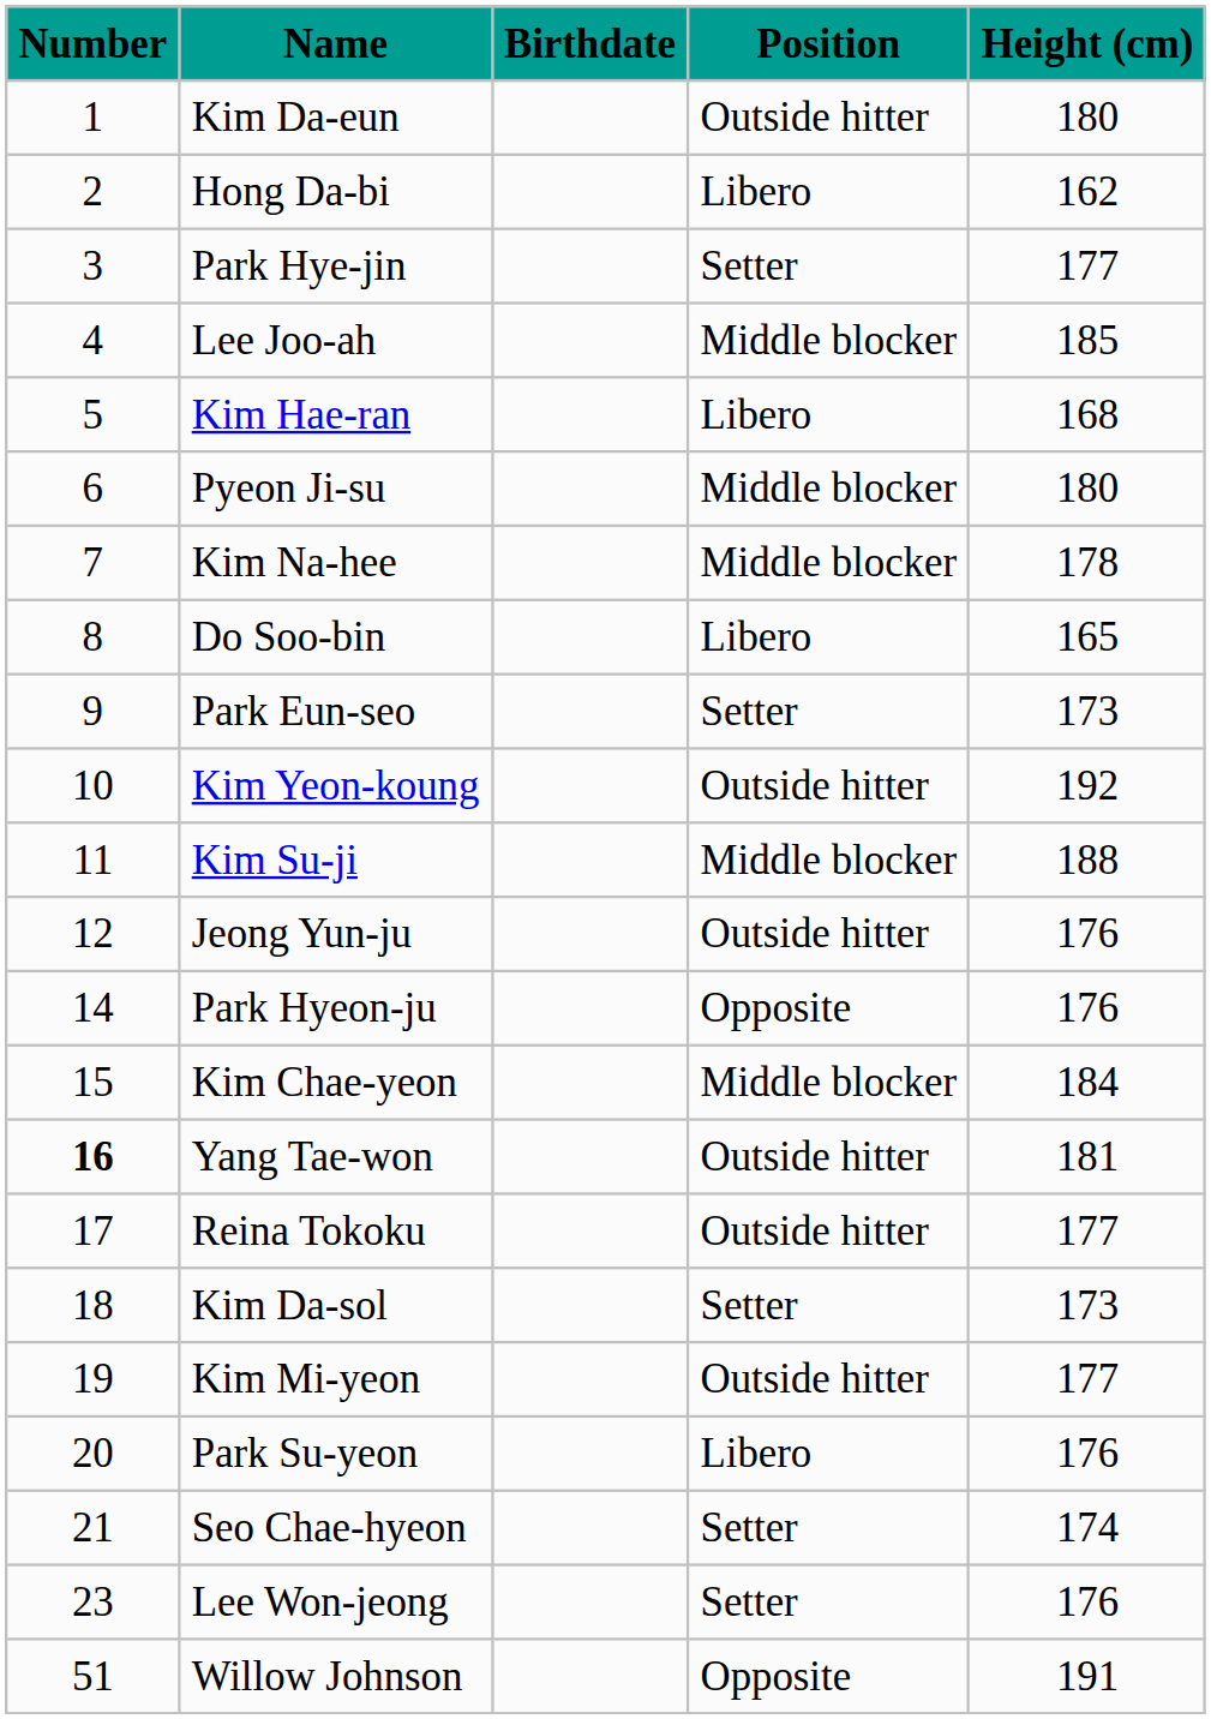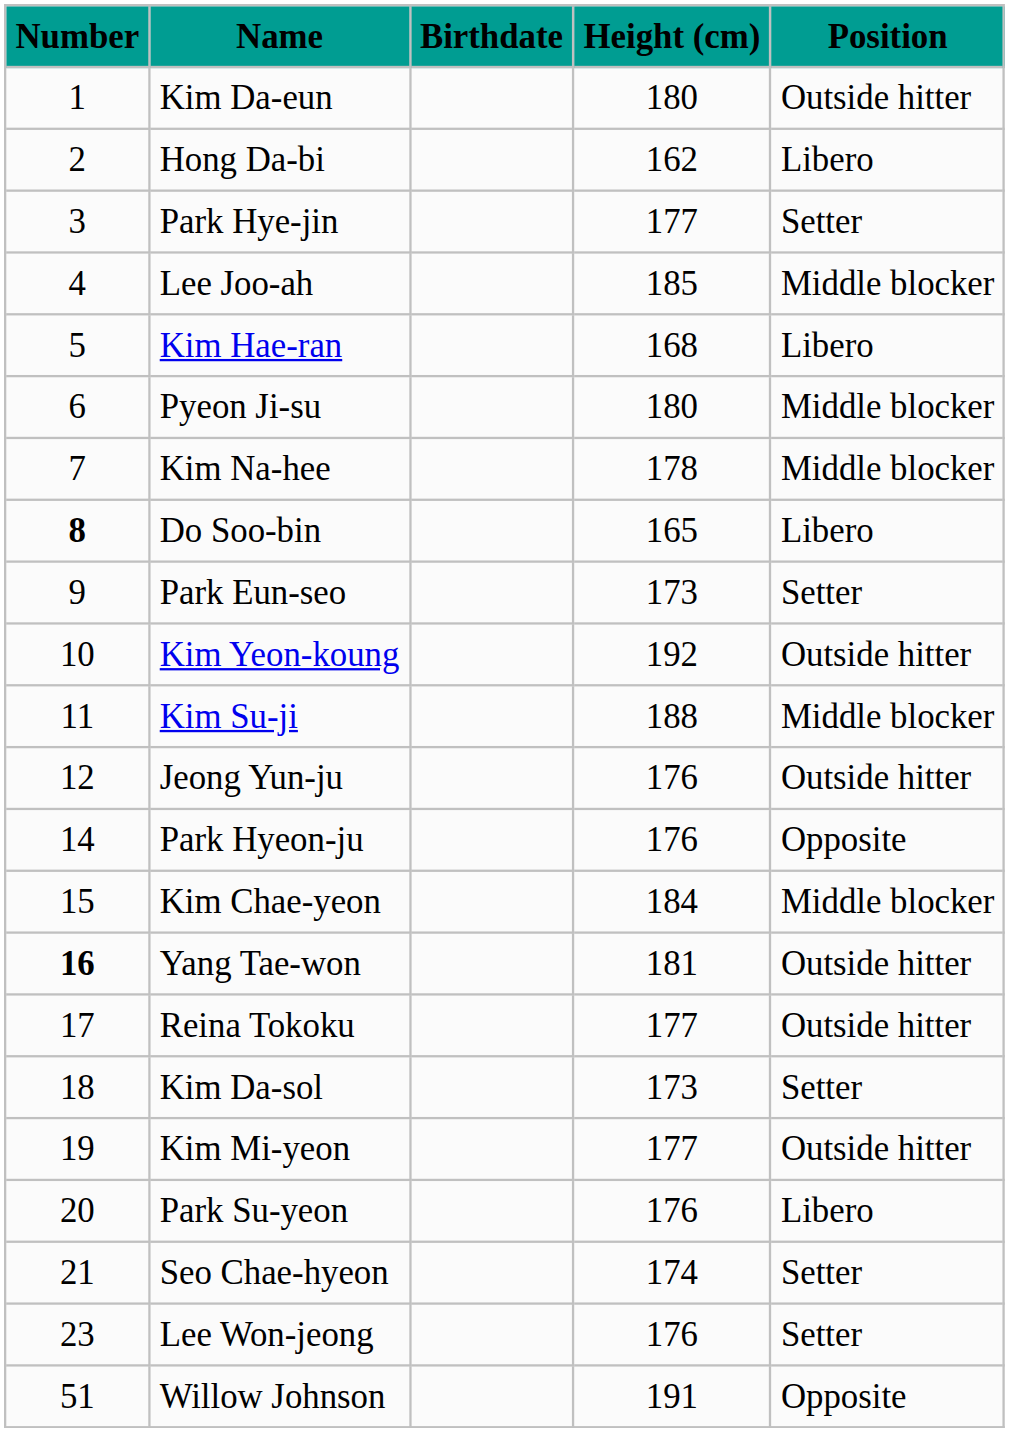 <table border="1" cellpadding="4" cellspacing="0" style="font-size: 95%; background: #fbfbfb; border: 1px silver solid; border-collapse: collapse; text-align:center;">
 <tr bgcolor=009D92>
 <th><span>Number</span></th>
 <th><span>Name</span></th>
 <th><span>Birthdate</span></th>
+<th><span>Height (cm)</span></th>
 <th><span>Position</span></th>
-<th><span>Height (cm)</span></th>
 </tr>
 <tr>
 <td>1</td>
 <td align=left> Kim Da-eun</td>
 <td align=right></td>
+<td>180</td>
 <td align=left>Outside hitter</td>
-<td>180</td>
 </tr>
 <tr>
 <td>2</td>
 <td align=left> Hong Da-bi</td>
 <td align=right></td>
+<td>162</td>
 <td align=left>Libero</td>
-<td>162</td>
 </tr>
 <tr>
 <td>3</td>
 <td align=left> Park Hye-jin</td>
 <td align=right></td>
+<td>177</td>
 <td align=left>Setter</td>
-<td>177</td>
 </tr>
 <tr>
 <td>4</td>
 <td align=left> Lee Joo-ah</td>
 <td align=right></td>
+<td>185</td>
 <td align=left>Middle blocker</td>
-<td>185</td>
 </tr>
 <tr>
 <td>5</td>
 <td align=left> <a href='#'>Kim Hae-ran</a></td>
 <td align=right></td>
+<td>168</td>
 <td align=left>Libero</td>
-<td>168</td>
 </tr>
 <tr>
 <td>6</td>
 <td align=left> Pyeon Ji-su</td>
 <td align=right></td>
+<td>180</td>
 <td align=left>Middle blocker</td>
-<td>180</td>
 </tr>
 <tr>
 <td>7</td>
 <td align=left> Kim Na-hee</td>
 <td align=right></td>
+<td>178</td>
 <td align=left>Middle blocker</td>
-<td>178</td>
 </tr>
 <tr>
-<td>8</td>
+<td><strong>8</strong></td>
 <td align=left> Do Soo-bin</td>
 <td align=right></td>
+<td>165</td>
 <td align=left>Libero</td>
-<td>165</td>
 </tr>
 <tr>
 <td>9</td>
 <td align=left> Park Eun-seo</td>
 <td align=right></td>
+<td>173</td>
 <td align=left>Setter</td>
-<td>173</td>
 </tr>
 <tr>
 <td>10</td>
 <td align=left> <a href='#'>Kim Yeon-koung</a></td>
 <td align=right></td>
+<td>192</td>
 <td align=left>Outside hitter</td>
-<td>192</td>
 </tr>
 <tr>
 <td>11</td>
 <td align=left> <a href='#'>Kim Su-ji</a></td>
 <td align=right></td>
+<td>188</td>
 <td align=left>Middle blocker</td>
-<td>188</td>
 </tr>
 <tr>
 <td>12</td>
 <td align=left> Jeong Yun-ju</td>
 <td align=right></td>
+<td>176</td>
 <td align=left>Outside hitter</td>
-<td>176</td>
 </tr>
 <tr>
 <td>14</td>
 <td align=left> Park Hyeon-ju</td>
 <td align=right></td>
+<td>176</td>
 <td align=left>Opposite</td>
-<td>176</td>
 </tr>
 <tr>
 <td>15</td>
 <td align=left> Kim Chae-yeon</td>
 <td align=right></td>
+<td>184</td>
 <td align=left>Middle blocker</td>
-<td>184</td>
 </tr>
 <tr>
 <td><strong>16</strong></td>
 <td align=left> Yang Tae-won</td>
 <td align=right></td>
+<td>181</td>
 <td align=left>Outside hitter</td>
-<td>181</td>
 </tr>
 <tr>
 <td>17</td>
 <td align=left> Reina Tokoku</td>
 <td align=right></td>
+<td>177</td>
 <td align=left>Outside hitter</td>
-<td>177</td>
 </tr>
 <tr>
 <td>18</td>
 <td align=left> Kim Da-sol</td>
 <td align=right></td>
+<td>173</td>
 <td align=left>Setter</td>
-<td>173</td>
 </tr>
 <tr>
 <td>19</td>
 <td align=left> Kim Mi-yeon</td>
 <td align=right></td>
+<td>177</td>
 <td align=left>Outside hitter</td>
-<td>177</td>
 </tr>
 <tr>
 <td>20</td>
 <td align=left> Park Su-yeon</td>
 <td align=right></td>
+<td>176</td>
 <td align=left>Libero</td>
-<td>176</td>
 </tr>
 <tr>
 <td>21</td>
 <td align=left> Seo Chae-hyeon</td>
 <td align=right></td>
+<td>174</td>
 <td align=left>Setter</td>
-<td>174</td>
 </tr>
 <tr>
 <td>23</td>
 <td align=left> Lee Won-jeong</td>
 <td align=right></td>
+<td>176</td>
 <td align=left>Setter</td>
-<td>176</td>
 </tr>
 <tr>
 <td>51</td>
 <td align=left> Willow Johnson</td>
 <td align=right></td>
+<td>191</td>
 <td align=left>Opposite</td>
-<td>191</td>
 </tr>
 </table>
